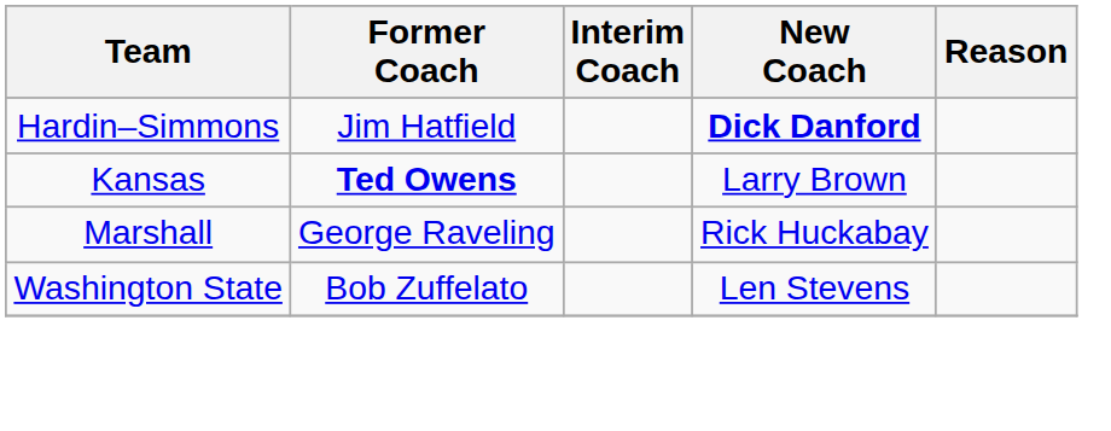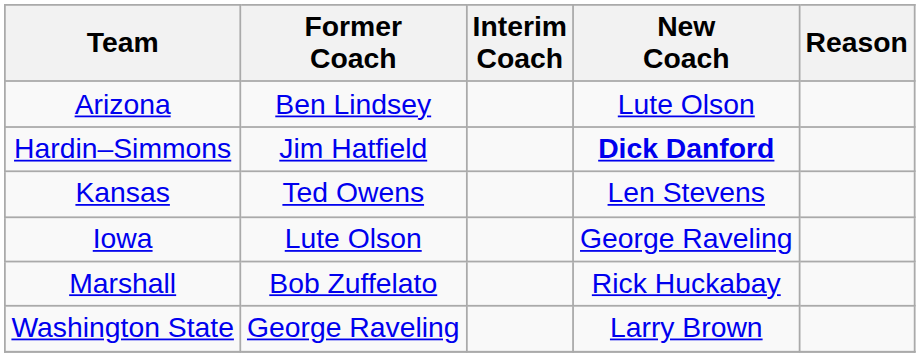 <table class="wikitable" style="text-align:center;">
 <tr>
 <th>Team</th>
 <th>Former<br>Coach</th>
 <th>Interim<br>Coach</th>
 <th>New<br>Coach</th>
 <th>Reason</th>
+</tr>
+<tr>
+<td><a href='#'>Arizona</a></td>
+<td><a href='#'>Ben Lindsey</a></td>
+<td></td>
+<td><a href='#'>Lute Olson</a></td>
+<td></td>
 </tr>
 <tr>
 <td><a href='#'>Hardin–Simmons</a></td>
 <td><a href='#'>Jim Hatfield</a></td>
 <td></td>
 <td><strong><a href='#'>Dick Danford</a></strong></td>
 <td></td>
 </tr>
 <tr>
 <td><a href='#'>Kansas</a></td>
-<td><strong><a href='#'>Ted Owens</a></strong></td>
+<td><a href='#'>Ted Owens</a></td>
 <td></td>
-<td><a href='#'>Larry Brown</a></td>
+<td><a href='#'>Len Stevens</a></td>
+<td></td>
+</tr>
+<tr>
+<td><a href='#'>Iowa</a></td>
+<td><a href='#'>Lute Olson</a></td>
+<td></td>
+<td><a href='#'>George Raveling</a></td>
 <td></td>
 </tr>
 <tr>
 <td><a href='#'>Marshall</a></td>
-<td><a href='#'>George Raveling</a></td>
+<td><a href='#'>Bob Zuffelato</a></td>
 <td></td>
 <td><a href='#'>Rick Huckabay</a></td>
 <td></td>
 </tr>
 <tr>
 <td><a href='#'>Washington State</a></td>
-<td><a href='#'>Bob Zuffelato</a></td>
+<td><a href='#'>George Raveling</a></td>
 <td></td>
-<td><a href='#'>Len Stevens</a></td>
+<td><a href='#'>Larry Brown</a></td>
 <td></td>
 </tr>
 <tr>
 </tr>
 </table>
